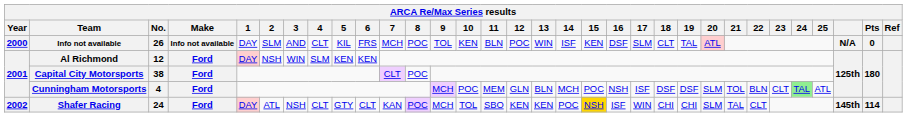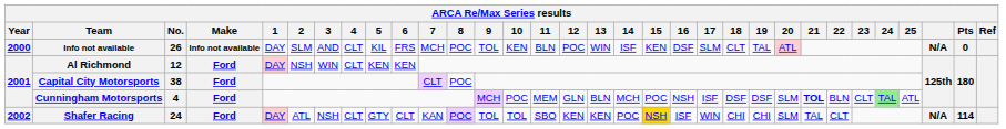 <table class="wikitable" style="text-align:center; font-size:75%">
 <tr>
 <th colspan=32><a href='#'>ARCA Re/Max Series</a> results</th>
 </tr>
 <tr>
 <th>Year</th>
 <th>Team</th>
 <th>No.</th>
 <th>Make</th>
 <th>1</th>
 <th>2</th>
 <th>3</th>
 <th>4</th>
 <th>5</th>
 <th>6</th>
 <th>7</th>
 <th>8</th>
 <th>9</th>
 <th>10</th>
 <th>11</th>
 <th>12</th>
 <th>13</th>
 <th>14</th>
 <th>15</th>
 <th>16</th>
 <th>17</th>
 <th>18</th>
 <th>19</th>
 <th>20</th>
 <th>21</th>
 <th>22</th>
 <th>23</th>
 <th>24</th>
 <th>25</th>
 <th></th>
 <th>Pts</th>
 <th>Ref</th>
 </tr>
 <tr>
 <th><a href='#'>2000</a></th>
 <th><small>Info not available</small></th>
 <th>26</th>
 <th><small>Info not available</small></th>
 <td><a href='#'>DAY</a></td>
 <td><a href='#'>SLM</a></td>
 <td><a href='#'>AND</a></td>
 <td><a href='#'>CLT</a></td>
 <td><a href='#'>KIL</a></td>
 <td><a href='#'>FRS</a></td>
 <td><a href='#'>MCH</a></td>
 <td><a href='#'>POC</a></td>
 <td><a href='#'>TOL</a></td>
 <td><a href='#'>KEN</a></td>
 <td><a href='#'>BLN</a></td>
 <td><a href='#'>POC</a></td>
 <td><a href='#'>WIN</a></td>
 <td><a href='#'>ISF</a></td>
 <td><a href='#'>KEN</a></td>
 <td><a href='#'>DSF</a></td>
 <td><a href='#'>SLM</a></td>
 <td><a href='#'>CLT</a></td>
 <td><a href='#'>TAL</a></td>
 <td style="background:#FFCFCF;"><a href='#'>ATL</a><br></td>
 <td colspan=5></td>
 <th>N/A</th>
 <th>0</th>
 <th></th>
 </tr>
 <tr>
 <th rowspan=3><a href='#'>2001</a></th>
 <th>Al Richmond</th>
 <th>12</th>
 <th><a href='#'>Ford</a></th>
 <td style="background:#FFCFCF;"><a href='#'>DAY</a><br></td>
 <td><a href='#'>NSH</a></td>
 <td><a href='#'>WIN</a></td>
-<td><a href='#'>SLM</a></td>
+<td><a href='#'>CLT</a></td>
 <td><a href='#'>KEN</a></td>
 <td><a href='#'>KEN</a></td>
 <td colspan=19></td>
 <th rowspan=3>125th</th>
 <th rowspan=3>180</th>
 <th rowspan=3></th>
 </tr>
 <tr>
 <th><a href='#'>Capital City Motorsports</a></th>
 <th>38</th>
 <th><a href='#'>Ford</a></th>
 <td colspan=6></td>
 <td style="background:#EFCFFF;"><a href='#'>CLT</a><br></td>
 <td><a href='#'>POC</a></td>
 <td colspan=17></td>
 </tr>
 <tr>
 <th><a href='#'>Cunningham Motorsports</a></th>
 <th>4</th>
 <th><a href='#'>Ford</a></th>
 <td colspan=8></td>
 <td style="background:#EFCFFF;"><a href='#'>MCH</a><br></td>
 <td><a href='#'>POC</a></td>
 <td><a href='#'>MEM</a></td>
 <td><a href='#'>GLN</a></td>
 <td><a href='#'>BLN</a></td>
 <td><a href='#'>MCH</a></td>
 <td><a href='#'>POC</a></td>
 <td><a href='#'>NSH</a></td>
 <td><a href='#'>ISF</a></td>
 <td><a href='#'>DSF</a></td>
 <td><a href='#'>DSF</a></td>
 <td><a href='#'>SLM</a></td>
-<td><a href='#'>TOL</a></td>
+<td><strong><a href='#'>TOL</a></strong></td>
 <td><a href='#'>BLN</a></td>
 <td><a href='#'>CLT</a></td>
 <td style="background: lightgreen;"><a href='#'>TAL</a></td>
 <td><a href='#'>ATL</a></td>
 </tr>
 <tr>
 <th><a href='#'>2002</a></th>
 <th><a href='#'>Shafer Racing</a></th>
 <th>24</th>
 <th><a href='#'>Ford</a></th>
 <td style="background:#FFCFCF;"><a href='#'>DAY</a><br></td>
 <td><a href='#'>ATL</a></td>
 <td><a href='#'>NSH</a></td>
 <td><a href='#'>CLT</a></td>
 <td><a href='#'>GTY</a></td>
 <td><a href='#'>CLT</a></td>
 <td><a href='#'>KAN</a></td>
 <td style="background:#EFCFFF;"><a href='#'>POC</a><br></td>
-<td><a href='#'>MCH</a></td>
+<td><a href='#'>TOL</a></td>
 <td><a href='#'>TOL</a></td>
 <td><a href='#'>SBO</a></td>
 <td><a href='#'>KEN</a></td>
 <td><a href='#'>KEN</a></td>
 <td><a href='#'>POC</a></td>
 <td style="background: gold;"><a href='#'>NSH</a></td>
 <td><a href='#'>ISF</a></td>
 <td><a href='#'>WIN</a></td>
 <td><a href='#'>CHI</a></td>
 <td><a href='#'>CHI</a></td>
 <td><a href='#'>SLM</a></td>
 <td><a href='#'>TAL</a></td>
 <td><a href='#'>CLT</a></td>
 <td colspan=3></td>
-<th>145th</th>
+<th>N/A</th>
 <th>114</th>
 <th></th>
 </tr>
 </table>
